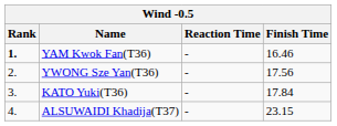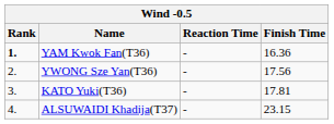 <table class="wikitable">
 <tr>
 <th colspan="4">Wind -0.5</th>
 </tr>
 <tr>
 <th>Rank</th>
 <th>Name</th>
 <th>Reaction Time</th>
 <th>Finish Time</th>
 </tr>
 <tr>
 <td><strong>1.</strong></td>
 <td><a href='#'>YAM Kwok Fan</a>(T36)<br></td>
 <td>-</td>
-<td>16.46</td>
+<td>16.36</td>
 </tr>
 <tr>
 <td>2.</td>
 <td><a href='#'>YWONG Sze Yan</a>(T36)<br></td>
 <td>-</td>
 <td>17.56</td>
 </tr>
 <tr>
 <td>3.</td>
 <td><a href='#'>KATO Yuki</a>(T36)<br></td>
 <td>-</td>
-<td>17.84</td>
+<td>17.81</td>
 </tr>
 <tr>
 <td>4.</td>
 <td><a href='#'>ALSUWAIDI Khadija</a>(T37)<br></td>
 <td>-</td>
 <td>23.15</td>
 </tr>
 </table>
